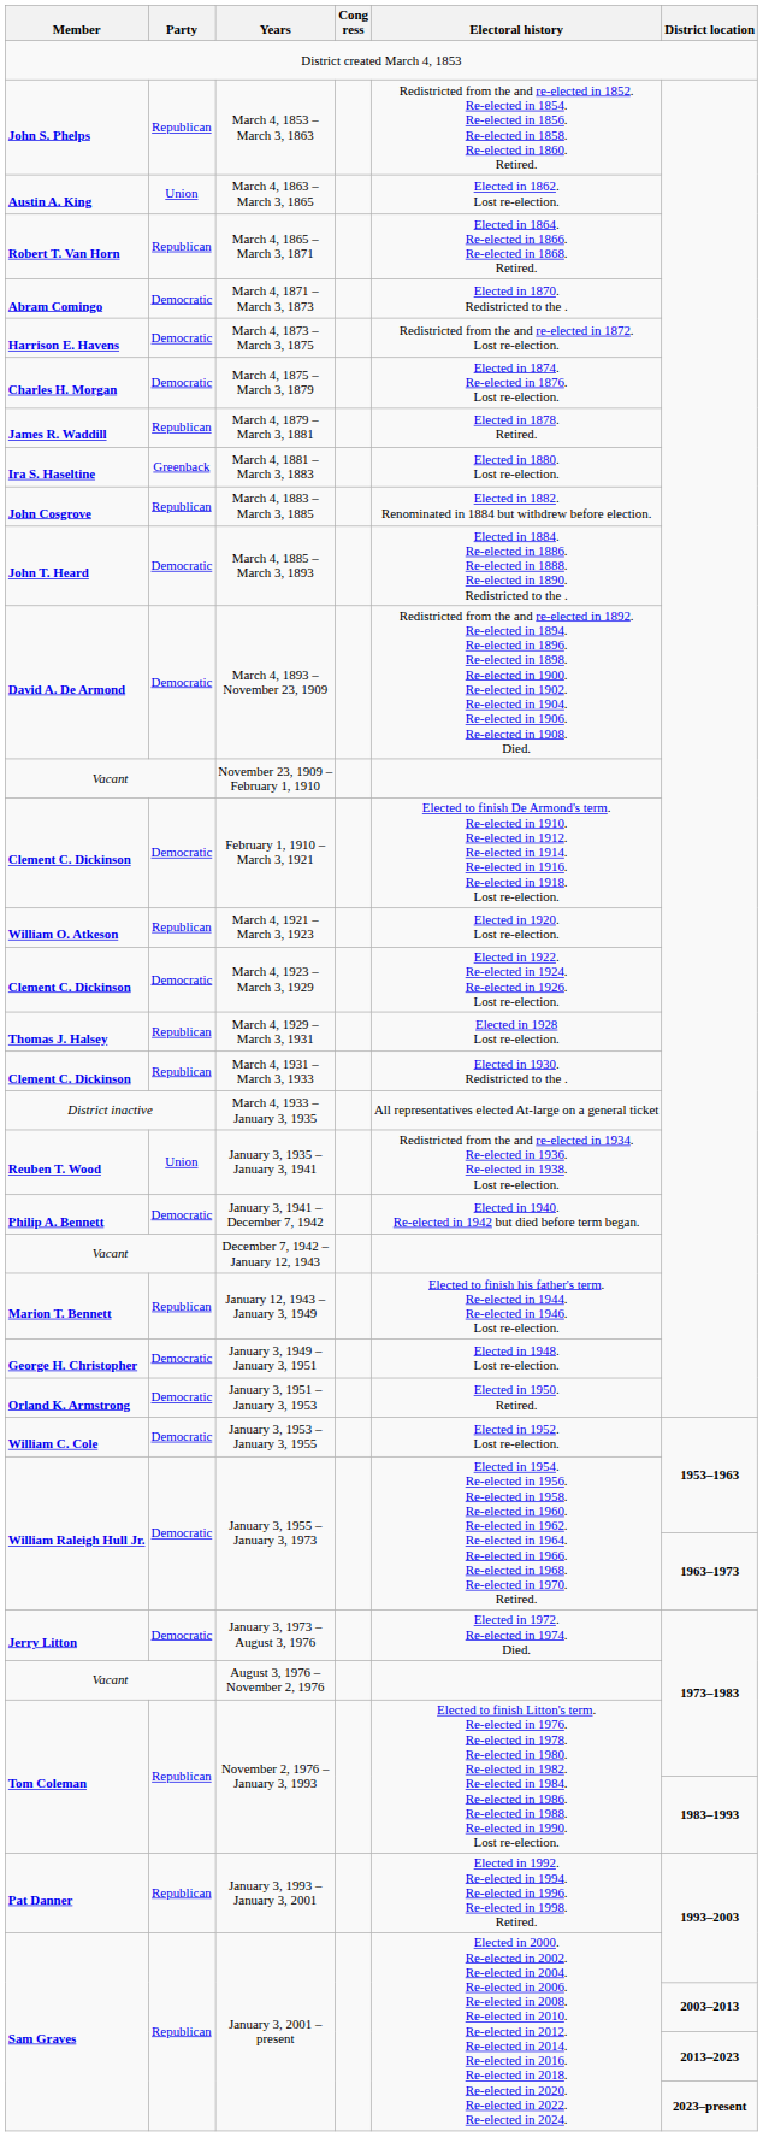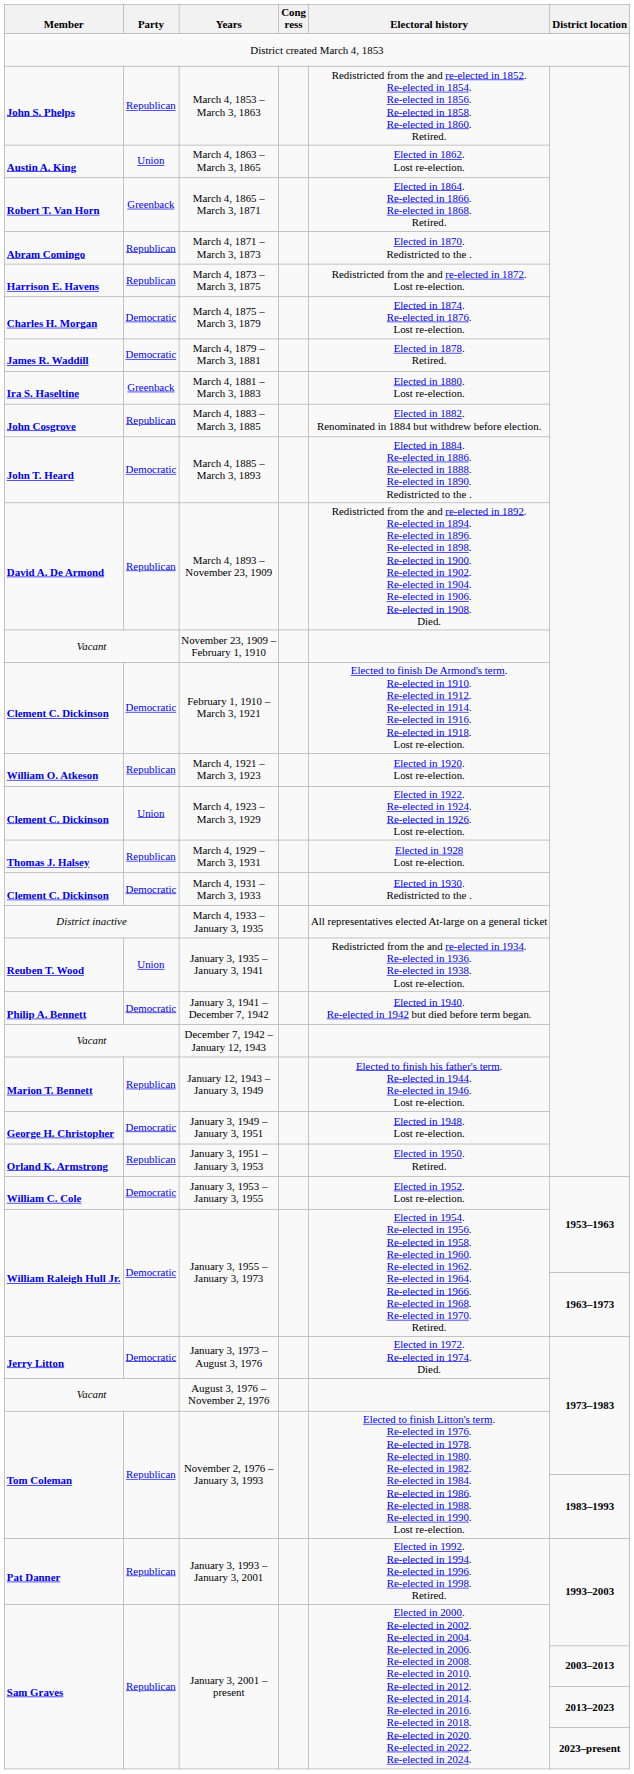 <table class=wikitable style="text-align:center">
 <tr valign=bottom>
 <th>Member</th>
 <th>Party</th>
 <th>Years</th>
 <th>Cong<br>ress</th>
 <th>Electoral history</th>
 <th>District location</th>
 </tr>
 <tr style="height:3em">
 <td colspan=6>District created March 4, 1853</td>
 </tr>
 <tr style="height:3em">
 <td align=left><br><strong><a href='#'>John S. Phelps</a></strong><br></td>
 <td><a href='#'>Republican</a></td>
 <td nowrap>March 4, 1853 –<br>March 3, 1863</td>
 <td></td>
 <td>Redistricted from the  and <a href='#'>re-elected in 1852</a>.<br><a href='#'>Re-elected in 1854</a>.<br><a href='#'>Re-elected in 1856</a>.<br><a href='#'>Re-elected in 1858</a>.<br><a href='#'>Re-elected in 1860</a>.<br>Retired.</td>
 <td rowspan=24></td>
 </tr>
 <tr style="height:3em">
 <td align=left><br><strong><a href='#'>Austin A. King</a></strong><br></td>
 <td><a href='#'>Union</a></td>
 <td nowrap>March 4, 1863 –<br>March 3, 1865</td>
 <td></td>
 <td><a href='#'>Elected in 1862</a>.<br>Lost re-election.</td>
 </tr>
 <tr style="height:3em">
 <td align=left><br><strong><a href='#'>Robert T. Van Horn</a></strong><br></td>
-<td><a href='#'>Republican</a></td>
+<td><a href='#'>Greenback</a></td>
 <td nowrap>March 4, 1865 –<br>March 3, 1871</td>
 <td></td>
 <td><a href='#'>Elected in 1864</a>.<br><a href='#'>Re-elected in 1866</a>.<br><a href='#'>Re-elected in 1868</a>.<br>Retired.</td>
 </tr>
 <tr style="height:3em">
 <td align=left><br><strong><a href='#'>Abram Comingo</a></strong><br></td>
-<td><a href='#'>Democratic</a></td>
+<td><a href='#'>Republican</a></td>
 <td nowrap>March 4, 1871 –<br>March 3, 1873</td>
 <td></td>
 <td><a href='#'>Elected in 1870</a>.<br>Redistricted to the .</td>
 </tr>
 <tr style="height:3em">
 <td align=left><br><strong><a href='#'>Harrison E. Havens</a></strong><br></td>
-<td><a href='#'>Democratic</a></td>
+<td><a href='#'>Republican</a></td>
 <td nowrap>March 4, 1873 –<br>March 3, 1875</td>
 <td></td>
 <td>Redistricted from the  and <a href='#'>re-elected in 1872</a>.<br>Lost re-election.</td>
 </tr>
 <tr style="height:3em">
 <td align=left><br><strong><a href='#'>Charles H. Morgan</a></strong><br></td>
 <td><a href='#'>Democratic</a></td>
 <td nowrap>March 4, 1875 –<br>March 3, 1879</td>
 <td></td>
 <td><a href='#'>Elected in 1874</a>.<br><a href='#'>Re-elected in 1876</a>.<br>Lost re-election.</td>
 </tr>
 <tr style="height:3em">
 <td align=left><br><strong><a href='#'>James R. Waddill</a></strong><br></td>
-<td><a href='#'>Republican</a></td>
+<td><a href='#'>Democratic</a></td>
 <td nowrap>March 4, 1879 –<br>March 3, 1881</td>
 <td></td>
 <td><a href='#'>Elected in 1878</a>.<br>Retired.</td>
 </tr>
 <tr style="height:3em">
 <td align=left><br><strong><a href='#'>Ira S. Haseltine</a></strong><br></td>
 <td><a href='#'>Greenback</a></td>
 <td nowrap>March 4, 1881 –<br>March 3, 1883</td>
 <td></td>
 <td><a href='#'>Elected in 1880</a>.<br>Lost re-election.</td>
 </tr>
 <tr style="height:3em">
 <td align=left><br><strong><a href='#'>John Cosgrove</a></strong><br></td>
 <td><a href='#'>Republican</a></td>
 <td nowrap>March 4, 1883 –<br>March 3, 1885</td>
 <td></td>
 <td><a href='#'>Elected in 1882</a>.<br>Renominated in 1884 but withdrew before election.</td>
 </tr>
 <tr style="height:3em">
 <td align=left><br><strong><a href='#'>John T. Heard</a></strong><br></td>
 <td><a href='#'>Democratic</a></td>
 <td nowrap>March 4, 1885 –<br>March 3, 1893</td>
 <td></td>
 <td><a href='#'>Elected in 1884</a>.<br><a href='#'>Re-elected in 1886</a>.<br><a href='#'>Re-elected in 1888</a>.<br><a href='#'>Re-elected in 1890</a>.<br>Redistricted to the .</td>
 </tr>
 <tr style="height:3em">
 <td align=left><br><strong><a href='#'>David A. De Armond</a></strong><br></td>
-<td><a href='#'>Democratic</a></td>
+<td><a href='#'>Republican</a></td>
 <td nowrap>March 4, 1893 –<br>November 23, 1909</td>
 <td></td>
 <td>Redistricted from the  and <a href='#'>re-elected in 1892</a>.<br><a href='#'>Re-elected in 1894</a>.<br><a href='#'>Re-elected in 1896</a>.<br><a href='#'>Re-elected in 1898</a>.<br><a href='#'>Re-elected in 1900</a>.<br><a href='#'>Re-elected in 1902</a>.<br><a href='#'>Re-elected in 1904</a>.<br><a href='#'>Re-elected in 1906</a>.<br><a href='#'>Re-elected in 1908</a>.<br>Died.</td>
 </tr>
 <tr style="height:3em">
 <td colspan=2><em>Vacant</em></td>
 <td nowrap>November 23, 1909 –<br>February 1, 1910</td>
 <td></td>
 <td></td>
 </tr>
 <tr style="height:3em">
 <td align=left><br><strong><a href='#'>Clement C. Dickinson</a></strong><br></td>
 <td><a href='#'>Democratic</a></td>
 <td nowrap>February 1, 1910 –<br>March 3, 1921</td>
 <td></td>
 <td><a href='#'>Elected to finish De Armond's term</a>.<br><a href='#'>Re-elected in 1910</a>.<br><a href='#'>Re-elected in 1912</a>.<br><a href='#'>Re-elected in 1914</a>.<br><a href='#'>Re-elected in 1916</a>.<br><a href='#'>Re-elected in 1918</a>.<br>Lost re-election.</td>
 </tr>
 <tr style="height:3em">
 <td align=left><br><strong><a href='#'>William O. Atkeson</a></strong><br></td>
 <td><a href='#'>Republican</a></td>
 <td nowrap>March 4, 1921 –<br>March 3, 1923</td>
 <td></td>
 <td><a href='#'>Elected in 1920</a>.<br>Lost re-election.</td>
 </tr>
 <tr style="height:3em">
 <td align=left><br><strong><a href='#'>Clement C. Dickinson</a></strong><br></td>
-<td><a href='#'>Democratic</a></td>
+<td><a href='#'>Union</a></td>
 <td nowrap>March 4, 1923 –<br>March 3, 1929</td>
 <td></td>
 <td><a href='#'>Elected in 1922</a>.<br><a href='#'>Re-elected in 1924</a>.<br><a href='#'>Re-elected in 1926</a>.<br>Lost re-election.</td>
 </tr>
 <tr style="height:3em">
 <td align=left><br><strong><a href='#'>Thomas J. Halsey</a></strong><br></td>
 <td><a href='#'>Republican</a></td>
 <td nowrap>March 4, 1929 –<br>March 3, 1931</td>
 <td></td>
 <td><a href='#'>Elected in 1928</a><br>Lost re-election.</td>
 </tr>
 <tr style="height:3em">
 <td align=left><br><strong><a href='#'>Clement C. Dickinson</a></strong><br></td>
-<td><a href='#'>Republican</a></td>
+<td><a href='#'>Democratic</a></td>
 <td nowrap>March 4, 1931 –<br>March 3, 1933</td>
 <td></td>
 <td><a href='#'>Elected in 1930</a>.<br>Redistricted to the .</td>
 </tr>
 <tr style="height:3em">
 <td colspan=2><em>District inactive</em></td>
 <td nowrap>March 4, 1933 –<br>January 3, 1935</td>
 <td></td>
 <td>All representatives elected At-large on a general ticket</td>
 </tr>
 <tr style="height:3em">
 <td align=left><br><strong><a href='#'>Reuben T. Wood</a></strong><br></td>
 <td><a href='#'>Union</a></td>
 <td nowrap>January 3, 1935 –<br>January 3, 1941</td>
 <td></td>
 <td>Redistricted from the  and <a href='#'>re-elected in 1934</a>.<br><a href='#'>Re-elected in 1936</a>.<br><a href='#'>Re-elected in 1938</a>.<br>Lost re-election.</td>
 </tr>
 <tr style="height:3em">
 <td align=left><br><strong><a href='#'>Philip A. Bennett</a></strong><br></td>
 <td><a href='#'>Democratic</a></td>
 <td nowrap>January 3, 1941 –<br>December 7, 1942</td>
 <td></td>
 <td><a href='#'>Elected in 1940</a>.<br><a href='#'>Re-elected in 1942</a> but died before term began.</td>
 </tr>
 <tr style="height:3em">
 <td colspan=2><em>Vacant</em></td>
 <td nowrap>December 7, 1942 –<br>January 12, 1943</td>
 <td></td>
 <td></td>
 </tr>
 <tr style="height:3em">
 <td align=left><br><strong><a href='#'>Marion T. Bennett</a></strong><br></td>
 <td><a href='#'>Republican</a></td>
 <td nowrap>January 12, 1943 –<br>January 3, 1949</td>
 <td></td>
 <td><a href='#'>Elected to finish his father's term</a>.<br><a href='#'>Re-elected in 1944</a>.<br><a href='#'>Re-elected in 1946</a>.<br>Lost re-election.</td>
 </tr>
 <tr style="height:3em">
 <td align=left><br><strong><a href='#'>George H. Christopher</a></strong><br></td>
 <td><a href='#'>Democratic</a></td>
 <td nowrap>January 3, 1949 –<br>January 3, 1951</td>
 <td></td>
 <td><a href='#'>Elected in 1948</a>.<br>Lost re-election.</td>
 </tr>
 <tr style="height:3em">
 <td align=left><br><strong><a href='#'>Orland K. Armstrong</a></strong><br></td>
-<td><a href='#'>Democratic</a></td>
+<td><a href='#'>Republican</a></td>
 <td nowrap>January 3, 1951 –<br>January 3, 1953</td>
 <td></td>
 <td><a href='#'>Elected in 1950</a>.<br>Retired.</td>
 </tr>
 <tr style="height:3em">
 <td align=left><br><strong><a href='#'>William C. Cole</a></strong><br></td>
 <td><a href='#'>Democratic</a></td>
 <td nowrap>January 3, 1953 –<br>January 3, 1955</td>
 <td></td>
 <td><a href='#'>Elected in 1952</a>.<br>Lost re-election.</td>
 <td rowspan=2><strong>1953–1963</strong><br></td>
 </tr>
 <tr style="height:3em">
 <td rowspan=2 align=left><br><strong><a href='#'>William Raleigh Hull Jr.</a></strong><br></td>
 <td rowspan=2 ><a href='#'>Democratic</a></td>
 <td rowspan=2 nowrap>January 3, 1955 –<br>January 3, 1973</td>
 <td rowspan=2></td>
 <td rowspan=2><a href='#'>Elected in 1954</a>.<br><a href='#'>Re-elected in 1956</a>.<br><a href='#'>Re-elected in 1958</a>.<br><a href='#'>Re-elected in 1960</a>.<br><a href='#'>Re-elected in 1962</a>.<br><a href='#'>Re-elected in 1964</a>.<br><a href='#'>Re-elected in 1966</a>.<br><a href='#'>Re-elected in 1968</a>.<br><a href='#'>Re-elected in 1970</a>.<br>Retired.</td>
 </tr>
 <tr style="height:3em">
 <td><strong>1963–1973</strong><br></td>
 </tr>
 <tr style="height:3em">
 <td align=left><br><strong><a href='#'>Jerry Litton</a></strong><br></td>
 <td><a href='#'>Democratic</a></td>
 <td nowrap>January 3, 1973 –<br>August 3, 1976</td>
 <td></td>
 <td><a href='#'>Elected in 1972</a>.<br><a href='#'>Re-elected in 1974</a>.<br>Died.</td>
 <td rowspan=3><strong>1973–1983</strong><br></td>
 </tr>
 <tr style="height:3em">
 <td colspan=2><em>Vacant</em></td>
 <td nowrap>August 3, 1976 –<br>November 2, 1976</td>
 <td></td>
 <td></td>
 </tr>
 <tr style="height:3em">
 <td rowspan=2 align=left><br><strong><a href='#'>Tom Coleman</a></strong><br></td>
 <td rowspan=2 ><a href='#'>Republican</a></td>
 <td rowspan=2 nowrap>November 2, 1976 –<br>January 3, 1993</td>
 <td rowspan=2></td>
 <td rowspan=2><a href='#'>Elected to finish Litton's term</a>.<br><a href='#'>Re-elected in 1976</a>.<br><a href='#'>Re-elected in 1978</a>.<br><a href='#'>Re-elected in 1980</a>.<br><a href='#'>Re-elected in 1982</a>.<br><a href='#'>Re-elected in 1984</a>.<br><a href='#'>Re-elected in 1986</a>.<br><a href='#'>Re-elected in 1988</a>.<br><a href='#'>Re-elected in 1990</a>.<br>Lost re-election.</td>
 </tr>
 <tr style="height:3em">
 <td><strong>1983–1993</strong><br></td>
 </tr>
 <tr style="height:3em">
 <td align=left><br><strong><a href='#'>Pat Danner</a></strong><br></td>
 <td><a href='#'>Republican</a></td>
 <td nowrap>January 3, 1993 –<br>January 3, 2001</td>
 <td></td>
 <td><a href='#'>Elected in 1992</a>.<br><a href='#'>Re-elected in 1994</a>.<br><a href='#'>Re-elected in 1996</a>.<br><a href='#'>Re-elected in 1998</a>.<br>Retired.</td>
 <td rowspan=2><strong>1993–2003</strong><br></td>
 </tr>
 <tr style="height:3em">
 <td rowspan=4 align=left><br><strong><a href='#'>Sam Graves</a></strong><br></td>
 <td rowspan=4 ><a href='#'>Republican</a></td>
 <td rowspan=4 nowrap>January 3, 2001 –<br>present</td>
 <td rowspan=4></td>
 <td rowspan=4><a href='#'>Elected in 2000</a>.<br><a href='#'>Re-elected in 2002</a>.<br><a href='#'>Re-elected in 2004</a>.<br><a href='#'>Re-elected in 2006</a>.<br><a href='#'>Re-elected in 2008</a>.<br> <a href='#'>Re-elected in 2010</a>.<br><a href='#'>Re-elected in 2012</a>.<br><a href='#'>Re-elected in 2014</a>.<br><a href='#'>Re-elected in 2016</a>.<br><a href='#'>Re-elected in 2018</a>.<br><a href='#'>Re-elected in 2020</a>.<br><a href='#'>Re-elected in 2022</a>.<br><a href='#'>Re-elected in 2024</a>.</td>
 </tr>
 <tr style="height:3em">
 <td><strong>2003–2013</strong><br></td>
 </tr>
 <tr style="height:3em">
 <td><strong>2013–2023</strong><br></td>
 </tr>
 <tr style="height:3em">
 <td><strong>2023–present</strong><br></td>
 </tr>
 </table>
